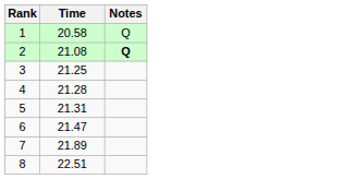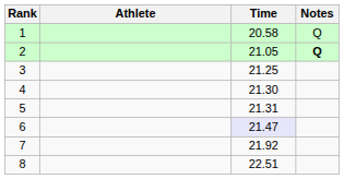 <table class="wikitable" style="text-align:center">
 <tr>
 <th width=40>Rank</th>
+<th width=250>Athlete</th>
 <th width=80>Time</th>
 <th width=50>Notes</th>
 </tr>
 <tr bgcolor=ccffcc>
 <td>1</td>
+<td align=left></td>
 <td>20.58</td>
 <td>Q</td>
 </tr>
 <tr bgcolor=ccffcc>
 <td>2</td>
-<td>21.08</td>
+<td align=left></td>
+<td>21.05</td>
 <td><strong>Q</strong></td>
 </tr>
 <tr>
 <td>3</td>
+<td align=left></td>
 <td>21.25</td>
 <td></td>
 </tr>
 <tr>
 <td>4</td>
-<td>21.28</td>
+<td align=left></td>
+<td>21.30</td>
 <td></td>
 </tr>
 <tr>
 <td>5</td>
+<td align=left></td>
 <td>21.31</td>
 <td></td>
 </tr>
 <tr>
 <td>6</td>
-<td>21.47</td>
+<td align=left></td>
+<td style="background: lavender;">21.47</td>
 <td></td>
 </tr>
 <tr>
 <td>7</td>
-<td>21.89</td>
+<td align=left></td>
+<td>21.92</td>
 <td></td>
 </tr>
 <tr>
 <td>8</td>
+<td align=left></td>
 <td>22.51</td>
 <td></td>
 </tr>
 </table>
